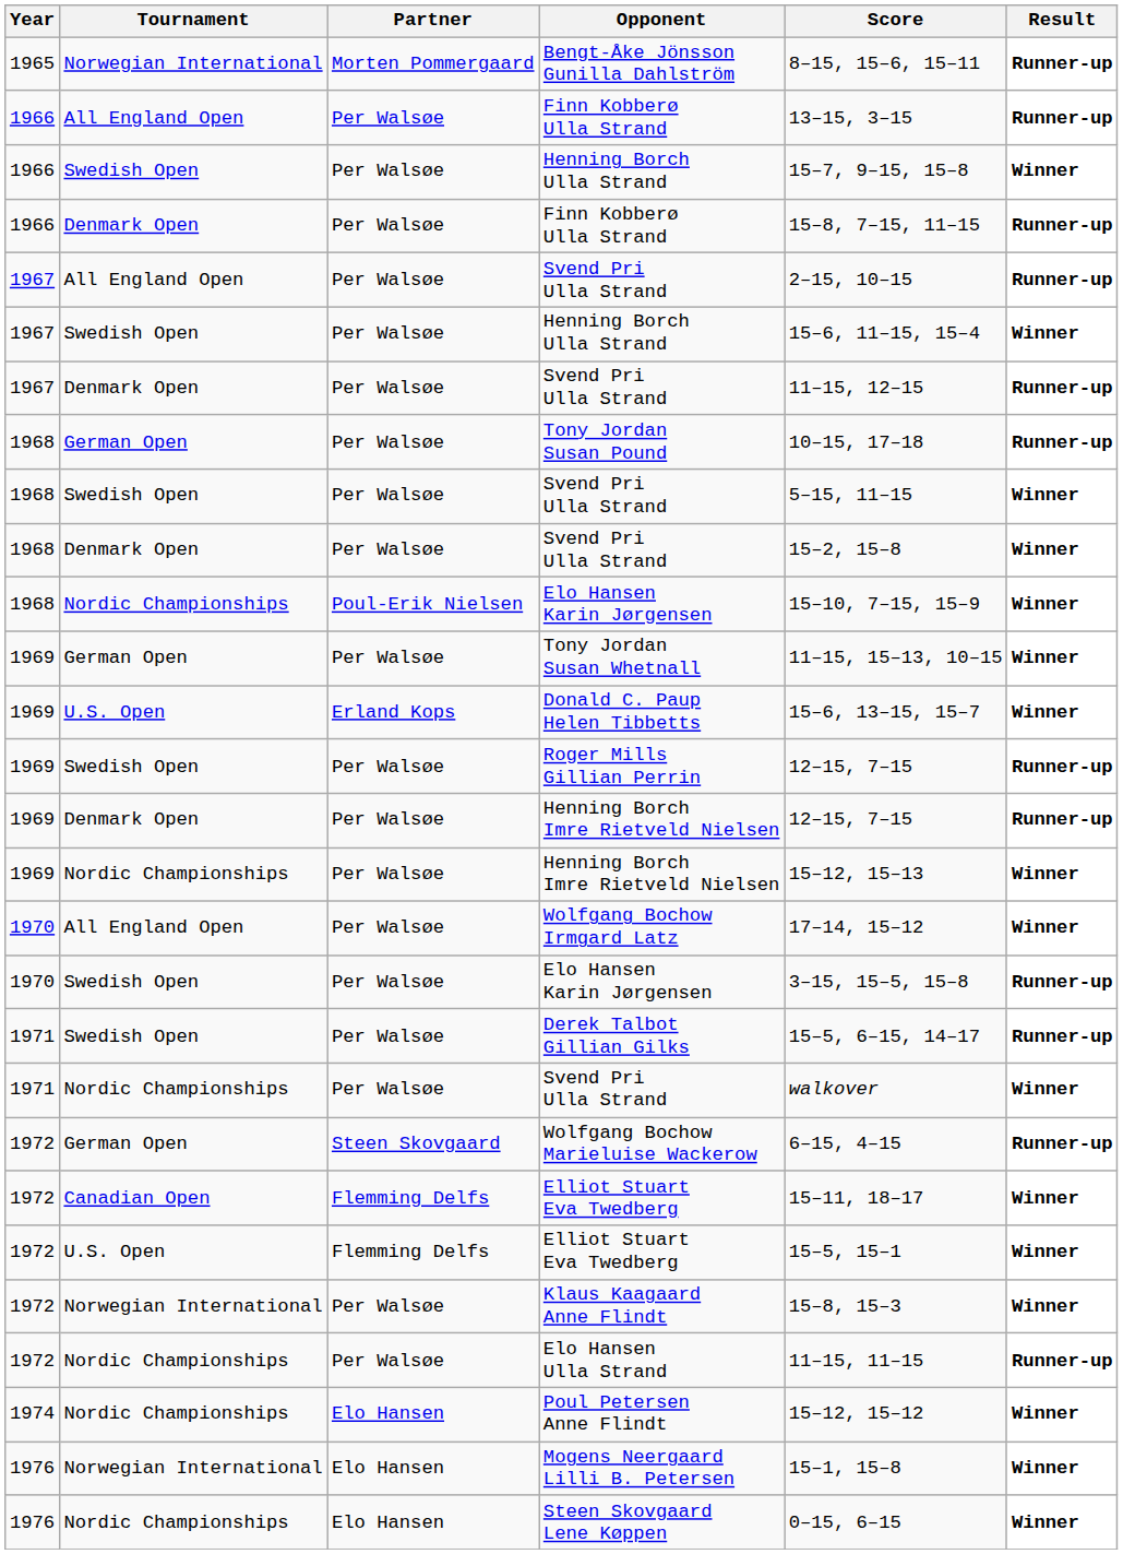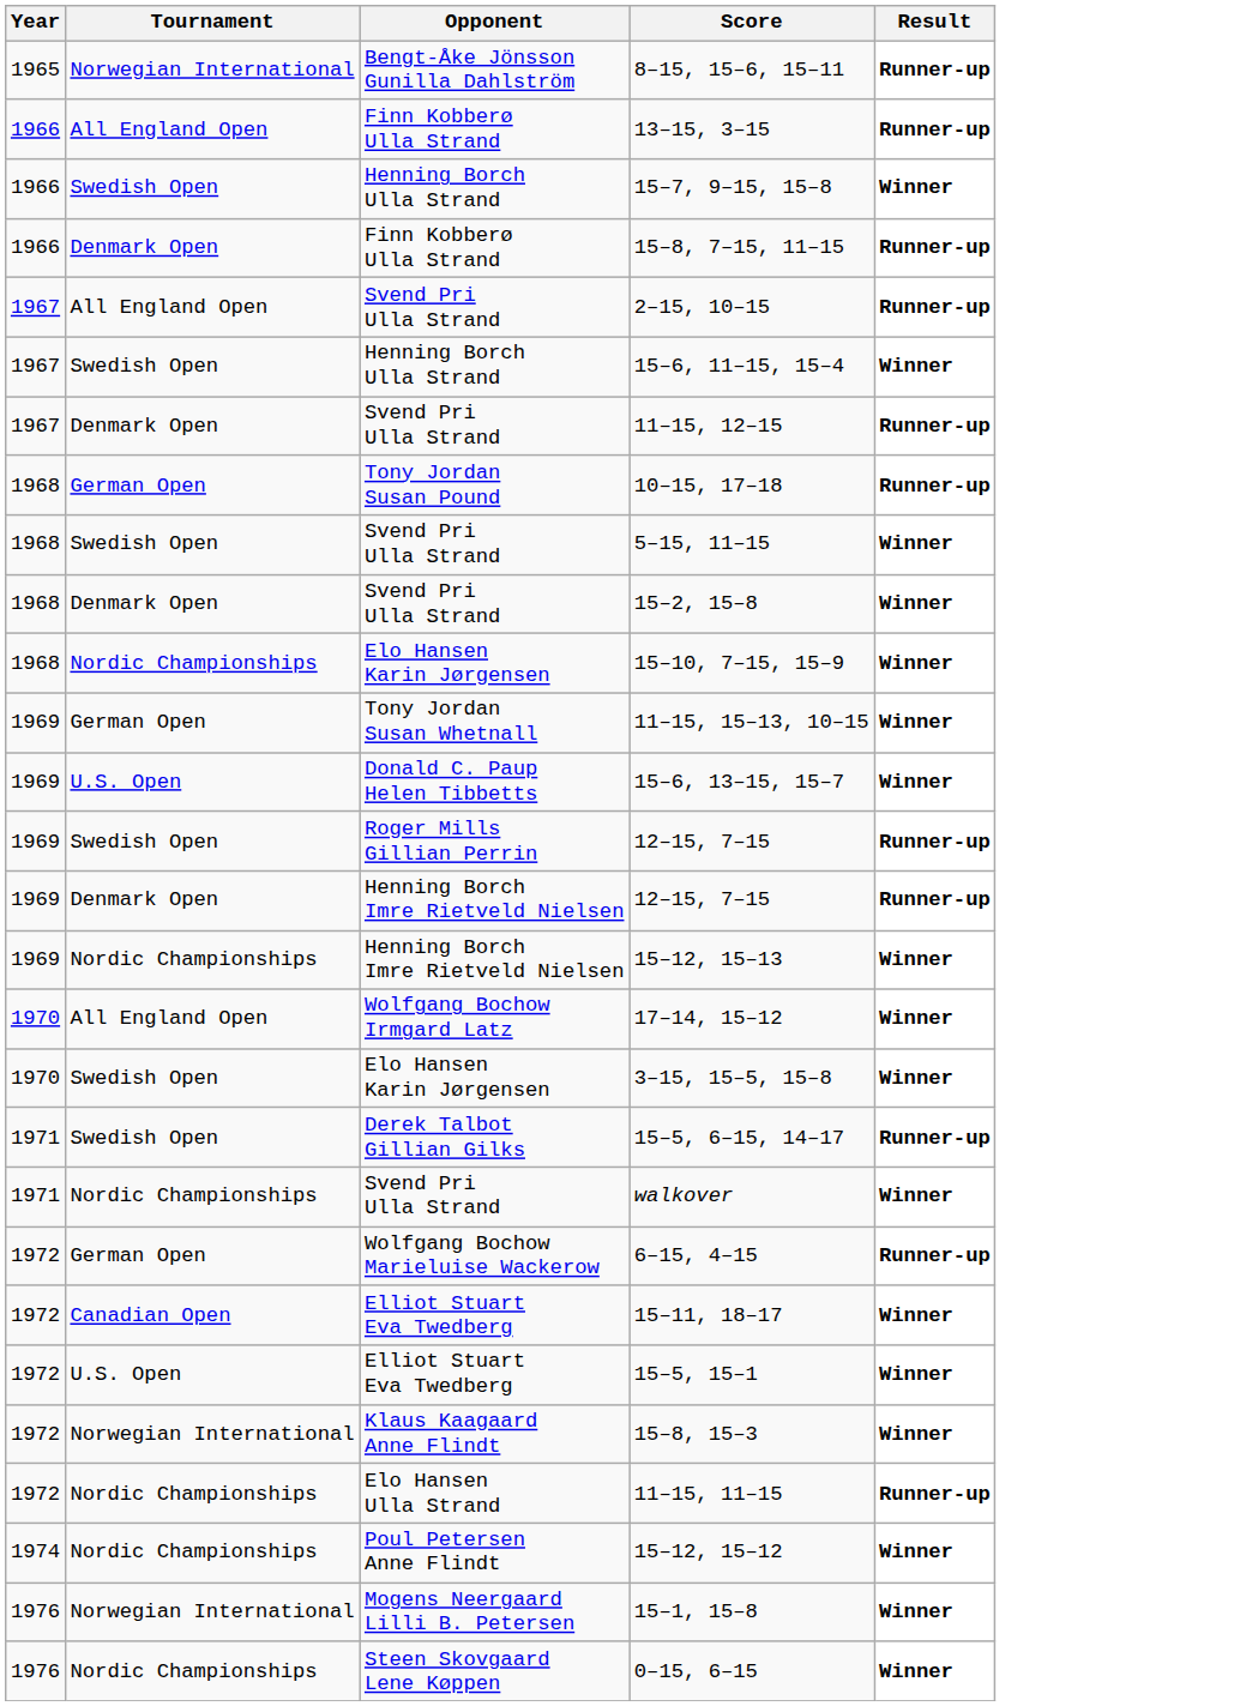 <table class="sortable wikitable" style="font-size:90%;">
 <tr>
 <th>Year</th>
 <th>Tournament</th>
-<th>Partner</th>
 <th>Opponent</th>
 <th>Score</th>
 <th>Result</th>
 </tr>
 <tr>
 <td align="center">1965</td>
 <td align="left"><a href='#'>Norwegian International</a></td>
-<td align="left"> <a href='#'>Morten Pommergaard</a></td>
 <td align="left"> <a href='#'>Bengt-Åke Jönsson</a><br> <a href='#'>Gunilla Dahlström</a></td>
 <td align="left">8–15, 15–6, 15–11</td>
 <td style="text-align:left; background:white"> <strong>Runner-up</strong></td>
 </tr>
 <tr>
 <td align="center"><a href='#'>1966</a></td>
 <td align="left"><a href='#'>All England Open</a></td>
-<td align="left"> <a href='#'>Per Walsøe</a></td>
 <td align="left"> <a href='#'>Finn Kobberø</a><br> <a href='#'>Ulla Strand</a></td>
 <td align="left">13–15, 3–15</td>
 <td style="text-align:left; background:white"> <strong>Runner-up</strong></td>
 </tr>
 <tr>
 <td align="center">1966</td>
 <td align="left"><a href='#'>Swedish Open</a></td>
-<td align="left"> Per Walsøe</td>
 <td align="left"> <a href='#'>Henning Borch</a><br> Ulla Strand</td>
 <td align="left">15–7, 9–15, 15–8</td>
 <td style="text-align:left; background:white"> <strong>Winner</strong></td>
 </tr>
 <tr>
 <td align="center">1966</td>
 <td align="left"><a href='#'>Denmark Open</a></td>
-<td align="left"> Per Walsøe</td>
 <td align="left"> Finn Kobberø<br> Ulla Strand</td>
 <td align="left">15–8, 7–15, 11–15</td>
 <td style="text-align:left; background:white"> <strong>Runner-up</strong></td>
 </tr>
 <tr>
 <td align="center"><a href='#'>1967</a></td>
 <td align="left">All England Open</td>
-<td align="left"> Per Walsøe</td>
 <td align="left"> <a href='#'>Svend Pri</a><br> Ulla Strand</td>
 <td align="left">2–15, 10–15</td>
 <td style="text-align:left; background:white"> <strong>Runner-up</strong></td>
 </tr>
 <tr>
 <td align="center">1967</td>
 <td align="left">Swedish Open</td>
-<td align="left"> Per Walsøe</td>
 <td align="left"> Henning Borch<br> Ulla Strand</td>
 <td align="left">15–6, 11–15, 15–4</td>
 <td style="text-align:left; background:white"> <strong>Winner</strong></td>
 </tr>
 <tr>
 <td align="center">1967</td>
 <td align="left">Denmark Open</td>
-<td align="left"> Per Walsøe</td>
 <td align="left"> Svend Pri<br> Ulla Strand</td>
 <td align="left">11–15, 12–15</td>
 <td style="text-align:left; background:white"> <strong>Runner-up</strong></td>
 </tr>
 <tr>
 <td align="center">1968</td>
 <td align="left"><a href='#'>German Open</a></td>
-<td align="left"> Per Walsøe</td>
 <td align="left"> <a href='#'>Tony Jordan</a><br> <a href='#'>Susan Pound</a></td>
 <td align="left">10–15, 17–18</td>
 <td style="text-align:left; background:white"> <strong>Runner-up</strong></td>
 </tr>
 <tr>
 <td align="center">1968</td>
 <td align="left">Swedish Open</td>
-<td align="left"> Per Walsøe</td>
 <td align="left"> Svend Pri<br> Ulla Strand</td>
 <td align="left">5–15, 11–15</td>
 <td style="text-align:left; background:white"> <strong>Winner</strong></td>
 </tr>
 <tr>
 <td align="center">1968</td>
 <td align="left">Denmark Open</td>
-<td align="left"> Per Walsøe</td>
 <td align="left"> Svend Pri<br> Ulla Strand</td>
 <td align="left">15–2, 15–8</td>
 <td style="text-align:left; background:white"> <strong>Winner</strong></td>
 </tr>
 <tr>
 <td align="center">1968</td>
 <td align="left"><a href='#'>Nordic Championships</a></td>
-<td align="left"> <a href='#'>Poul-Erik Nielsen</a></td>
 <td align="left"> <a href='#'>Elo Hansen</a><br> <a href='#'>Karin Jørgensen</a></td>
 <td align="left">15–10, 7–15, 15–9</td>
 <td style="text-align:left; background:white"> <strong>Winner</strong></td>
 </tr>
 <tr>
 <td align="center">1969</td>
 <td align="left">German Open</td>
-<td align="left"> Per Walsøe</td>
 <td align="left"> Tony Jordan<br> <a href='#'>Susan Whetnall</a></td>
 <td align="left">11–15, 15–13, 10–15</td>
 <td style="text-align:left; background:white"> <strong>Winner</strong></td>
 </tr>
 <tr>
 <td align="center">1969</td>
 <td align="left"><a href='#'>U.S. Open</a></td>
-<td align="left"> <a href='#'>Erland Kops</a></td>
 <td align="left"> <a href='#'>Donald C. Paup</a><br> <a href='#'>Helen Tibbetts</a></td>
 <td align="left">15–6, 13–15, 15–7</td>
 <td style="text-align:left; background:white"> <strong>Winner</strong></td>
 </tr>
 <tr>
 <td align="center">1969</td>
 <td align="left">Swedish Open</td>
-<td align="left"> Per Walsøe</td>
 <td align="left"> <a href='#'>Roger Mills</a><br> <a href='#'>Gillian Perrin</a></td>
 <td align="left">12–15, 7–15</td>
 <td style="text-align:left; background:white"> <strong>Runner-up</strong></td>
 </tr>
 <tr>
 <td align="center">1969</td>
 <td align="left">Denmark Open</td>
-<td align="left"> Per Walsøe</td>
 <td align="left"> Henning Borch<br> <a href='#'>Imre Rietveld Nielsen</a></td>
 <td align="left">12–15, 7–15</td>
 <td style="text-align:left; background:white"> <strong>Runner-up</strong></td>
 </tr>
 <tr>
 <td align="center">1969</td>
 <td align="left">Nordic Championships</td>
-<td align="left"> Per Walsøe</td>
 <td align="left"> Henning Borch<br> Imre Rietveld Nielsen</td>
 <td align="left">15–12, 15–13</td>
 <td style="text-align:left; background:white"> <strong>Winner</strong></td>
 </tr>
 <tr>
 <td align="center"><a href='#'>1970</a></td>
 <td align="left">All England Open</td>
-<td align="left"> Per Walsøe</td>
 <td align="left"> <a href='#'>Wolfgang Bochow</a><br> <a href='#'>Irmgard Latz</a></td>
 <td align="left">17–14, 15–12</td>
 <td style="text-align:left; background:white"> <strong>Winner</strong></td>
 </tr>
 <tr>
 <td align="center">1970</td>
 <td align="left">Swedish Open</td>
-<td align="left"> Per Walsøe</td>
 <td align="left"> Elo Hansen<br> Karin Jørgensen</td>
 <td align="left">3–15, 15–5, 15–8</td>
-<td style="text-align:left; background:white"> <strong>Runner-up</strong></td>
+<td style="text-align:left; background:white"> <strong>Winner</strong></td>
 </tr>
 <tr>
 <td align="center">1971</td>
 <td align="left">Swedish Open</td>
-<td align="left"> Per Walsøe</td>
 <td align="left"> <a href='#'>Derek Talbot</a><br> <a href='#'>Gillian Gilks</a></td>
 <td align="left">15–5, 6–15, 14–17</td>
 <td style="text-align:left; background:white"> <strong>Runner-up</strong></td>
 </tr>
 <tr>
 <td align="center">1971</td>
 <td align="left">Nordic Championships</td>
-<td align="left"> Per Walsøe</td>
 <td align="left"> Svend Pri<br> Ulla Strand</td>
 <td align="left"><em>walkover</em></td>
 <td style="text-align:left; background:white"> <strong>Winner</strong></td>
 </tr>
 <tr>
 <td align="center">1972</td>
 <td align="left">German Open</td>
-<td align="left"> <a href='#'>Steen Skovgaard</a></td>
 <td align="left"> Wolfgang Bochow<br> <a href='#'>Marieluise Wackerow</a></td>
 <td align="left">6–15, 4–15</td>
 <td style="text-align:left; background:white"> <strong>Runner-up</strong></td>
 </tr>
 <tr>
 <td align="center">1972</td>
 <td align="left"><a href='#'>Canadian Open</a></td>
-<td align="left"> <a href='#'>Flemming Delfs</a></td>
 <td align="left"> <a href='#'>Elliot Stuart</a><br> <a href='#'>Eva Twedberg</a></td>
 <td align="left">15–11, 18–17</td>
 <td style="text-align:left; background:white"> <strong>Winner</strong></td>
 </tr>
 <tr>
 <td align="center">1972</td>
 <td align="left">U.S. Open</td>
-<td align="left"> Flemming Delfs</td>
 <td align="left"> Elliot Stuart<br> Eva Twedberg</td>
 <td align="left">15–5, 15–1</td>
 <td style="text-align:left; background:white"> <strong>Winner</strong></td>
 </tr>
 <tr>
 <td align="center">1972</td>
 <td align="left">Norwegian International</td>
-<td align="left"> Per Walsøe</td>
 <td align="left"> <a href='#'>Klaus Kaagaard</a><br> <a href='#'>Anne Flindt</a></td>
 <td align="left">15–8, 15–3</td>
 <td style="text-align:left; background:white"> <strong>Winner</strong></td>
 </tr>
 <tr>
 <td align="center">1972</td>
 <td align="left">Nordic Championships</td>
-<td align="left"> Per Walsøe</td>
 <td align="left"> Elo Hansen<br> Ulla Strand</td>
 <td align="left">11–15, 11–15</td>
 <td style="text-align:left; background:white"> <strong>Runner-up</strong></td>
 </tr>
 <tr>
 <td align="center">1974</td>
 <td align="left">Nordic Championships</td>
-<td align="left"> <a href='#'>Elo Hansen</a></td>
 <td align="left"> <a href='#'>Poul Petersen</a><br> Anne Flindt</td>
 <td align="left">15–12, 15–12</td>
 <td style="text-align:left; background:white"> <strong>Winner</strong></td>
 </tr>
 <tr>
 <td align="center">1976</td>
 <td align="left">Norwegian International</td>
-<td align="left"> Elo Hansen</td>
 <td align="left"> <a href='#'>Mogens Neergaard</a><br> <a href='#'>Lilli B. Petersen</a></td>
 <td align="left">15–1, 15–8</td>
 <td style="text-align:left; background:white"> <strong>Winner</strong></td>
 </tr>
 <tr>
 <td align="center">1976</td>
 <td align="left">Nordic Championships</td>
-<td align="left"> Elo Hansen</td>
 <td align="left"> <a href='#'>Steen Skovgaard</a><br> <a href='#'>Lene Køppen</a></td>
 <td align="left">0–15, 6–15</td>
 <td style="text-align:left; background:white"> <strong>Winner</strong></td>
 </tr>
 </table>
